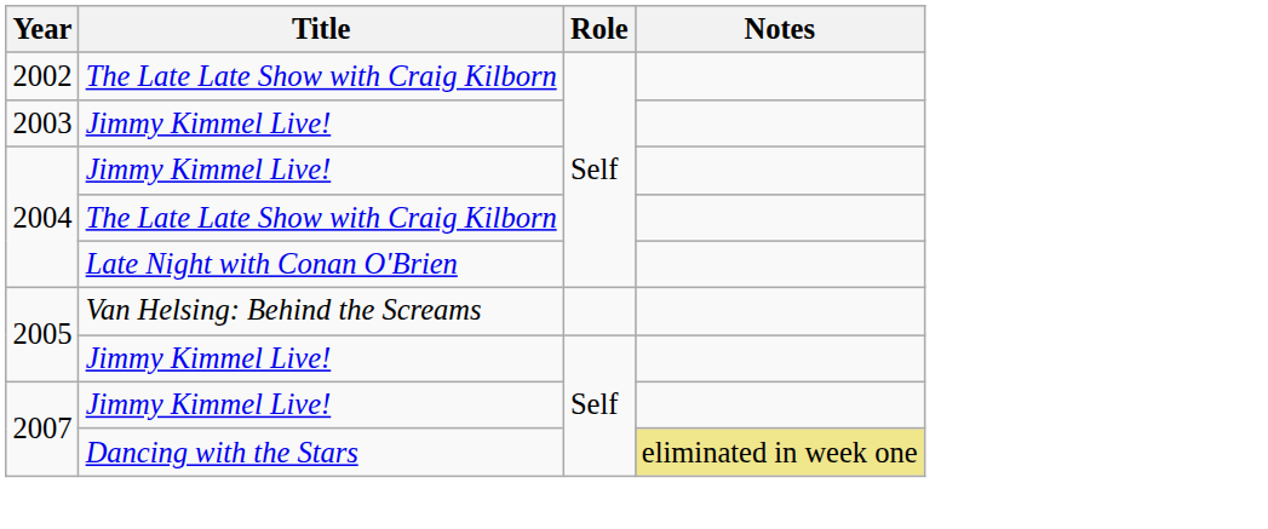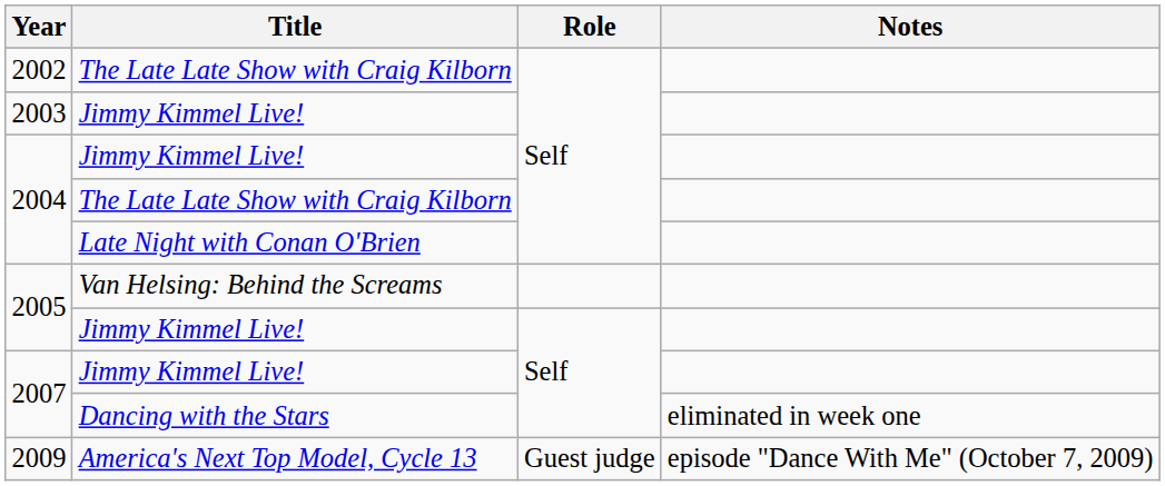 <table class="wikitable sortable">
 <tr>
 <th>Year</th>
 <th>Title</th>
 <th>Role</th>
 <th>Notes</th>
 </tr>
 <tr>
 <td>2002</td>
 <td><em><a href='#'>The Late Late Show with Craig Kilborn</a></em></td>
 <td rowspan="5">Self</td>
 <td></td>
 </tr>
 <tr>
 <td>2003</td>
 <td><em><a href='#'>Jimmy Kimmel Live!</a></em></td>
 <td></td>
 </tr>
 <tr>
 <td rowspan="3">2004</td>
 <td><em><a href='#'>Jimmy Kimmel Live!</a></em></td>
 <td></td>
 </tr>
 <tr>
 <td><em><a href='#'>The Late Late Show with Craig Kilborn</a></em></td>
 <td></td>
 </tr>
 <tr>
 <td><em><a href='#'>Late Night with Conan O'Brien</a></em></td>
 <td></td>
 </tr>
 <tr>
 <td rowspan="2">2005</td>
 <td><em>Van Helsing: Behind the Screams</em></td>
 <td></td>
 <td></td>
 </tr>
 <tr>
 <td><em><a href='#'>Jimmy Kimmel Live!</a></em></td>
 <td rowspan="3">Self</td>
 <td></td>
 </tr>
 <tr>
 <td rowspan="2">2007</td>
 <td><em><a href='#'>Jimmy Kimmel Live!</a></em></td>
 <td></td>
 </tr>
 <tr>
 <td><em><a href='#'>Dancing with the Stars</a></em></td>
-<td style="background: khaki;">eliminated in week one</td>
+<td>eliminated in week one</td>
+</tr>
+<tr>
+<td>2009</td>
+<td><em><a href='#'>America's Next Top Model, Cycle 13</a></em></td>
+<td>Guest judge</td>
+<td>episode "Dance With Me" (October 7, 2009)</td>
 </tr>
 </table>
